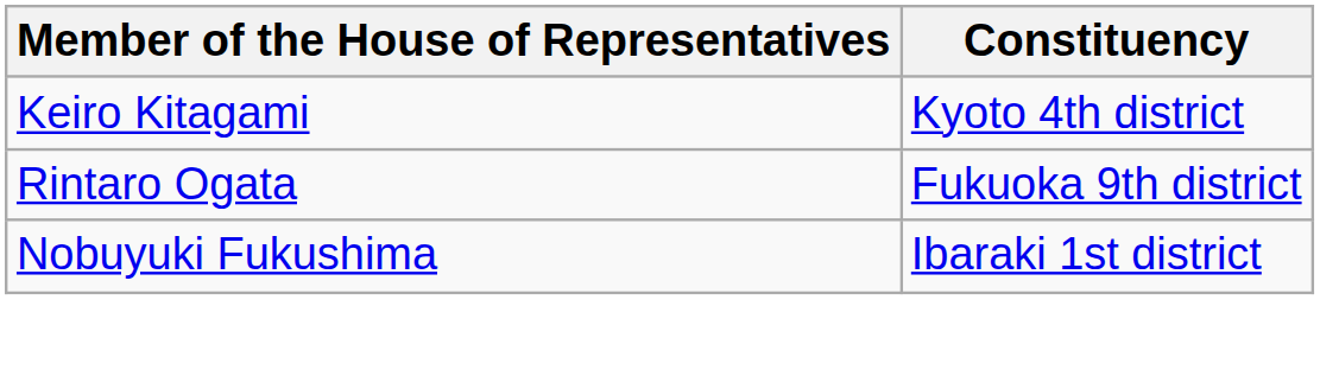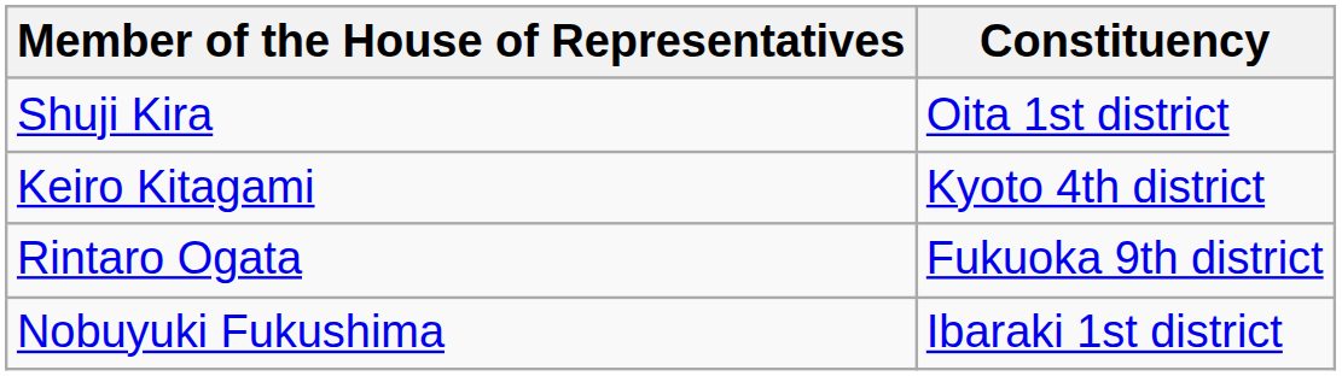 <table class="wikitable">
 <tr>
 <th>Member of the House of Representatives</th>
 <th>Constituency</th>
+</tr>
+<tr>
+<td><a href='#'>Shuji Kira</a></td>
+<td><a href='#'>Oita 1st district</a></td>
 </tr>
 <tr>
 <td><a href='#'>Keiro Kitagami</a></td>
 <td><a href='#'>Kyoto 4th district</a></td>
 </tr>
 <tr>
 <td><a href='#'>Rintaro Ogata</a></td>
 <td><a href='#'>Fukuoka 9th district</a></td>
 </tr>
 <tr>
 <td><a href='#'>Nobuyuki Fukushima</a></td>
 <td><a href='#'>Ibaraki 1st district</a></td>
 </tr>
 </table>
